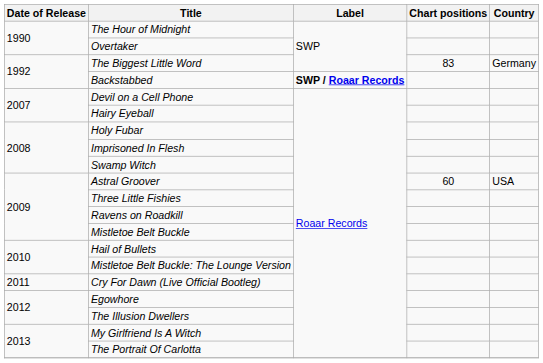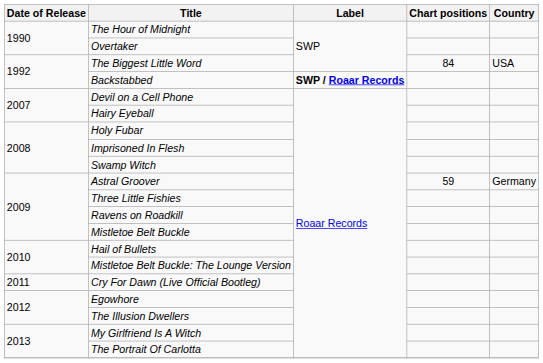 <table class="wikitable" style="font-size:95%;">
 <tr>
 <th>Date of Release</th>
 <th>Title</th>
 <th>Label</th>
 <th>Chart positions</th>
 <th>Country</th>
 </tr>
 <tr>
 <td rowspan="2">1990</td>
 <td><em>The Hour of Midnight</em></td>
 <td rowspan="3">SWP</td>
 <td align="center"></td>
 <td></td>
 </tr>
 <tr>
 <td><em>Overtaker</em></td>
 <td align="center"></td>
 <td></td>
 </tr>
 <tr>
 <td rowspan="2">1992</td>
 <td><em>The Biggest Little Word</em></td>
-<td align="center">83</td>
-<td>Germany</td>
+<td align="center">84</td>
+<td>USA</td>
 </tr>
 <tr>
 <td><em>Backstabbed</em></td>
 <td><strong>SWP / <a href='#'>Roaar Records</a></strong></td>
 <td align="center"></td>
 <td></td>
 </tr>
 <tr>
 <td rowspan="2">2007</td>
 <td><em>Devil on a Cell Phone</em></td>
 <td rowspan="16"><a href='#'>Roaar Records</a></td>
 <td align="center"></td>
 <td></td>
 </tr>
 <tr>
 <td><em>Hairy Eyeball</em></td>
 <td align="center"></td>
 <td></td>
 </tr>
 <tr>
 <td rowspan="3">2008</td>
 <td><em>Holy Fubar</em></td>
 <td align="center"></td>
 <td></td>
 </tr>
 <tr>
 <td><em>Imprisoned In Flesh</em></td>
 <td align="center"></td>
 <td></td>
 </tr>
 <tr>
 <td><em>Swamp Witch</em></td>
 <td align="center"></td>
 <td></td>
 </tr>
 <tr>
 <td rowspan="4">2009</td>
 <td><em>Astral Groover</em></td>
-<td align="center">60</td>
-<td>USA</td>
+<td align="center">59</td>
+<td>Germany</td>
 </tr>
 <tr>
 <td><em>Three Little Fishies</em></td>
 <td align="center"></td>
 <td></td>
 </tr>
 <tr>
 <td><em>Ravens on Roadkill</em></td>
 <td align="center"></td>
 <td></td>
 </tr>
 <tr>
 <td><em>Mistletoe Belt Buckle</em></td>
 <td align="center"></td>
 <td></td>
 </tr>
 <tr>
 <td rowspan="2">2010</td>
 <td><em>Hail of Bullets</em></td>
 <td align="center"></td>
 <td></td>
 </tr>
 <tr>
 <td><em>Mistletoe Belt Buckle: The Lounge Version</em></td>
 <td align="center"></td>
 <td></td>
 </tr>
 <tr>
 <td rowspan="1">2011</td>
 <td><em>Cry For Dawn (Live Official Bootleg)</em></td>
 <td align="center"></td>
 <td></td>
 </tr>
 <tr>
 <td rowspan="2">2012</td>
 <td><em>Egowhore</em></td>
 <td align="center"></td>
 <td></td>
 </tr>
 <tr>
 <td><em>The Illusion Dwellers</em></td>
 <td align="center"></td>
 <td></td>
 </tr>
 <tr>
 <td rowspan="2">2013</td>
 <td><em>My Girlfriend Is A Witch</em></td>
 <td align="center"></td>
 <td></td>
 </tr>
 <tr>
 <td><em>The Portrait Of Carlotta</em></td>
 <td align="center"></td>
 <td></td>
 </tr>
 <tr>
 </tr>
 </table>
